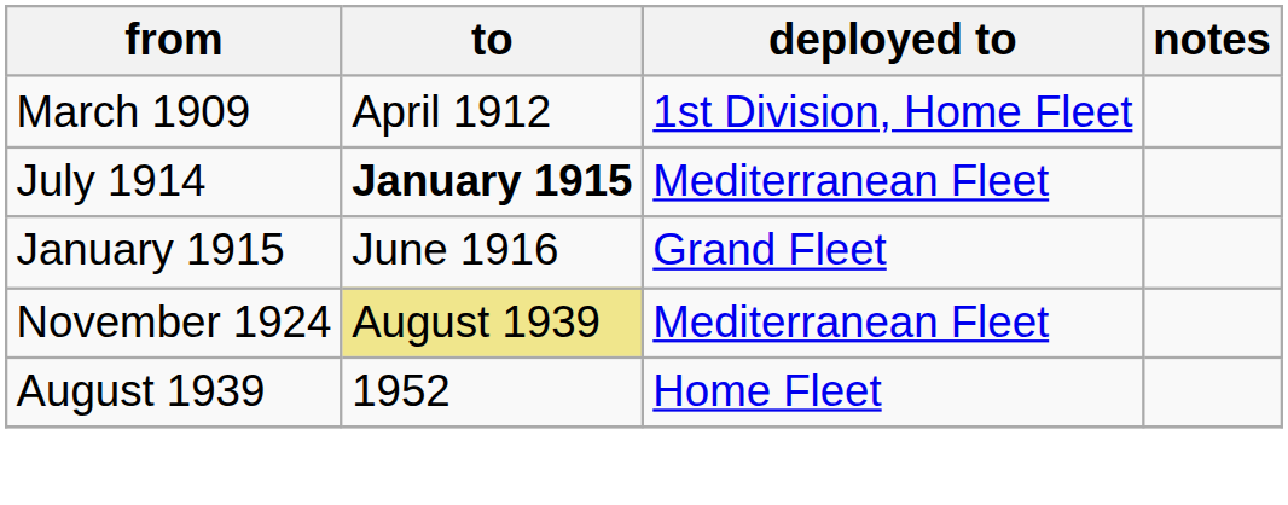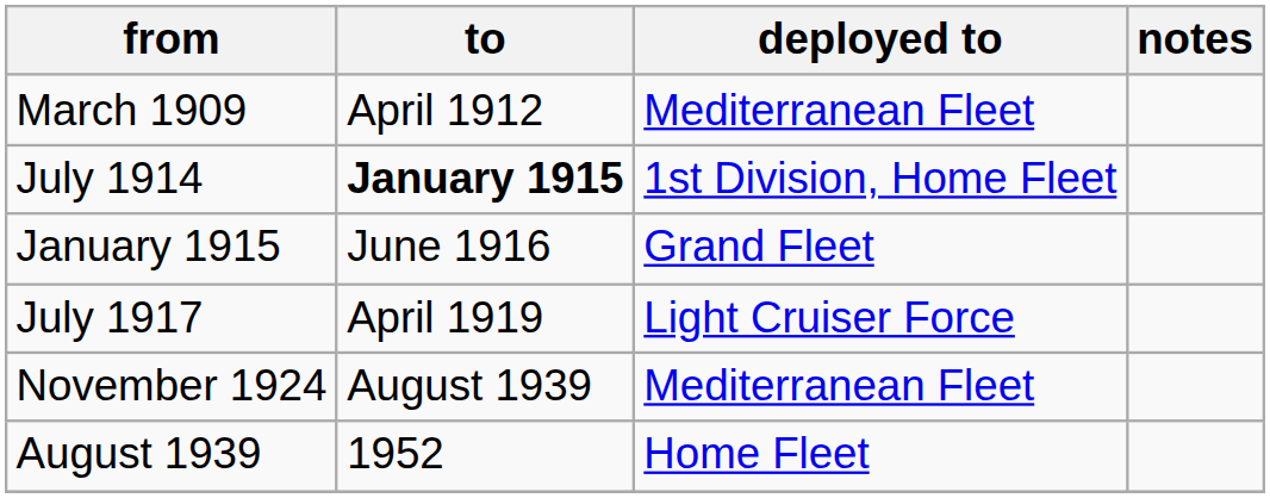 <table class="wikitable">
 <tr>
 <th>from</th>
 <th>to</th>
 <th>deployed to</th>
 <th>notes</th>
 </tr>
 <tr>
 <td>March 1909</td>
 <td>April 1912</td>
-<td><a href='#'>1st Division, Home Fleet</a></td>
+<td><a href='#'>Mediterranean Fleet</a></td>
 <td></td>
 </tr>
 <tr>
 <td>July 1914</td>
 <td><strong>January 1915</strong></td>
-<td><a href='#'>Mediterranean Fleet</a></td>
+<td><a href='#'>1st Division, Home Fleet</a></td>
 <td></td>
 </tr>
 <tr>
 <td>January 1915</td>
 <td>June 1916</td>
 <td><a href='#'>Grand Fleet</a></td>
 <td></td>
 </tr>
 <tr>
+<td>July 1917</td>
+<td>April 1919</td>
+<td><a href='#'>Light Cruiser Force</a></td>
+<td></td>
+</tr>
+<tr>
 <td>November 1924</td>
-<td style="background: khaki;">August 1939</td>
+<td>August 1939</td>
 <td><a href='#'>Mediterranean Fleet</a></td>
 <td></td>
 </tr>
 <tr>
 <td>August 1939</td>
 <td>1952</td>
 <td><a href='#'>Home Fleet</a></td>
 <td></td>
 </tr>
 <tr>
 </tr>
 </table>
